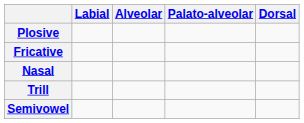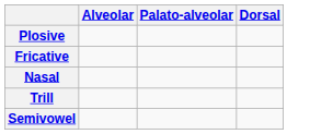 <table class="wikitable" style="text-align: center;">
 <tr>
 <th></th>
-<th><a href='#'>Labial</a></th>
 <th><a href='#'>Alveolar</a></th>
 <th><a href='#'>Palato-alveolar</a></th>
 <th><a href='#'>Dorsal</a></th>
 </tr>
 <tr>
 <th><a href='#'>Plosive</a></th>
 <td> </td>
 <td> </td>
 <td> </td>
-<td> </td>
 </tr>
 <tr>
 <th><a href='#'>Fricative</a></th>
-<td></td>
 <td></td>
 <td></td>
 <td></td>
 </tr>
 <tr>
 <th><a href='#'>Nasal</a></th>
 <td></td>
 <td></td>
 <td></td>
-<td></td>
 </tr>
 <tr>
 <th><a href='#'>Trill</a></th>
-<td></td>
 <td></td>
 <td></td>
 <td></td>
 </tr>
 <tr>
 <th><a href='#'>Semivowel</a></th>
 <td></td>
 <td></td>
 <td></td>
-<td></td>
 </tr>
 </table>
